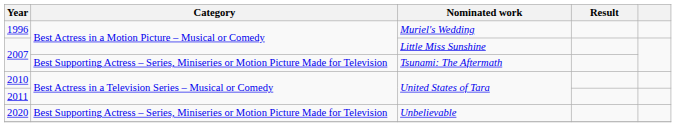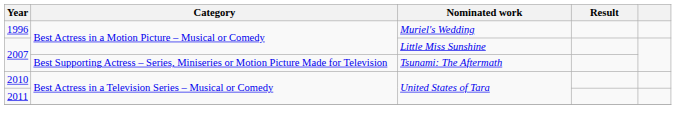 <table class="wikitable" style="width:80%;">
 <tr>
 <th style="width:4%;">Year</th>
 <th style="width:55%;">Category</th>
 <th style="width:26%;">Nominated work</th>
 <th style="width:10%;">Result</th>
 <th width=5%></th>
 </tr>
 <tr>
 <td align="center"><a href='#'>1996</a></td>
 <td rowspan="2"><a href='#'>Best Actress in a Motion Picture – Musical or Comedy</a></td>
 <td><em><a href='#'>Muriel's Wedding</a></em></td>
 <td></td>
 <td style="text-align:center;"></td>
 </tr>
 <tr>
 <td rowspan="2" align="center"><a href='#'>2007</a></td>
 <td><em><a href='#'>Little Miss Sunshine</a></em></td>
 <td></td>
 <td rowspan="2" style="text-align:center;"></td>
 </tr>
 <tr>
 <td><a href='#'>Best Supporting Actress – Series, Miniseries or Motion Picture Made for Television</a></td>
 <td><em><a href='#'>Tsunami: The Aftermath</a></em></td>
 <td></td>
 </tr>
 <tr>
 <td align="center"><a href='#'>2010</a></td>
 <td rowspan="2"><a href='#'>Best Actress in a Television Series – Musical or Comedy</a></td>
 <td rowspan="2"><em><a href='#'>United States of Tara</a></em></td>
 <td></td>
 <td style="text-align:center;"></td>
 </tr>
 <tr>
 <td align="center"><a href='#'>2011</a></td>
 <td></td>
 <td style="text-align:center;"></td>
 </tr>
 <tr>
-<td align="center"><a href='#'>2020</a></td>
-<td><a href='#'>Best Supporting Actress – Series, Miniseries or Motion Picture Made for Television</a></td>
-<td><em><a href='#'>Unbelievable</a></em></td>
-<td></td>
-<td style="text-align:center;"></td>
-</tr>
-<tr>
 </tr>
 </table>
